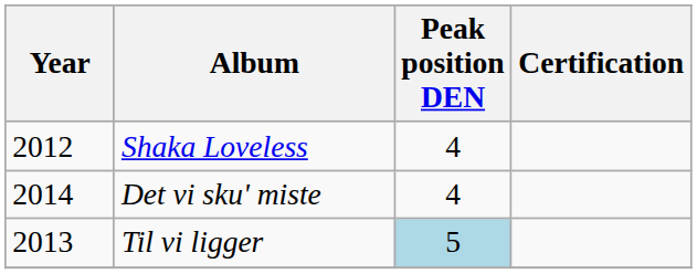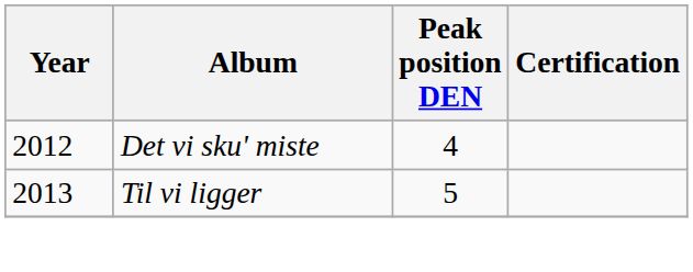 <table class="wikitable">
 <tr>
 <th width="50">Year</th>
 <th width="140">Album</th>
 <th>Peak<br>position<br><a href='#'>DEN</a><br></th>
 <th width="50">Certification</th>
 </tr>
 <tr>
 <td>2012</td>
-<td align="left"><em><a href='#'>Shaka Loveless</a></em></td>
-<td align="center">4</td>
-<td align="center"></td>
-</tr>
-<tr>
-<td>2014</td>
 <td align="left"><em>Det vi sku' miste</em></td>
 <td align="center">4</td>
 <td align="center"></td>
 </tr>
 <tr>
 <td>2013</td>
 <td align="left"><em>Til vi ligger</em></td>
-<td align="center" style="background: lightblue;">5</td>
+<td align="center">5</td>
 <td align="center"></td>
 </tr>
 <tr>
 </tr>
 </table>
